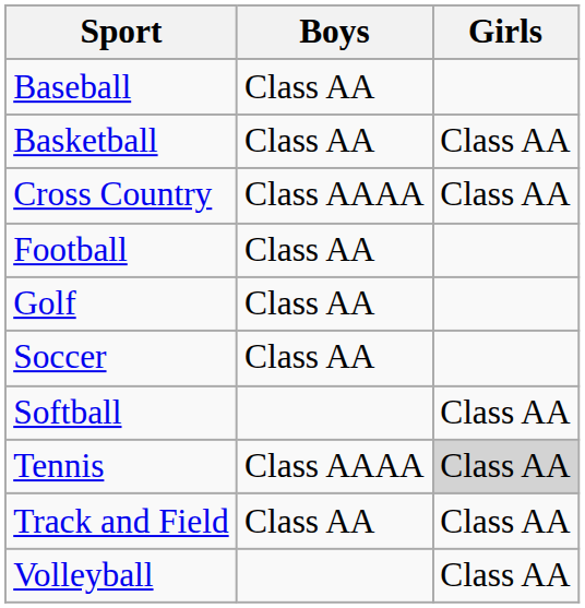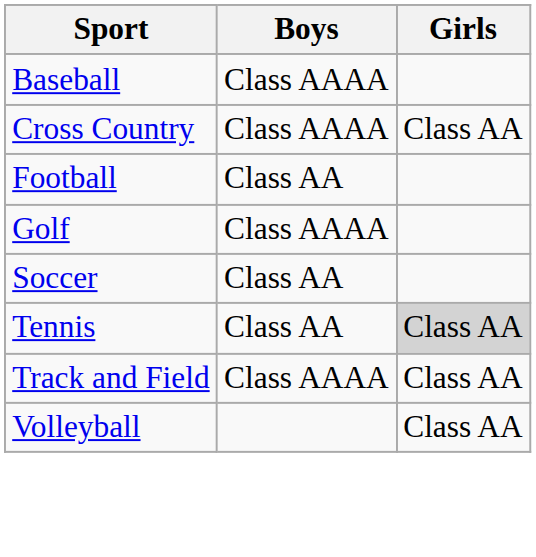 <table class="wikitable">
 <tr>
 <th>Sport</th>
 <th>Boys</th>
 <th>Girls</th>
 </tr>
 <tr>
 <td><a href='#'>Baseball</a></td>
-<td>Class AA</td>
+<td>Class AAAA</td>
 <td></td>
-</tr>
-<tr>
-<td><a href='#'>Basketball</a></td>
-<td>Class AA</td>
-<td>Class AA</td>
 </tr>
 <tr>
 <td><a href='#'>Cross Country</a></td>
 <td>Class AAAA</td>
 <td>Class AA</td>
 </tr>
 <tr>
 <td><a href='#'>Football</a></td>
 <td>Class AA</td>
 <td></td>
 </tr>
 <tr>
 <td><a href='#'>Golf</a></td>
-<td>Class AA</td>
+<td>Class AAAA</td>
 <td></td>
 </tr>
 <tr>
 <td><a href='#'>Soccer</a></td>
 <td>Class AA</td>
 <td></td>
 </tr>
 <tr>
-<td><a href='#'>Softball</a></td>
-<td></td>
+<td><a href='#'>Tennis</a></td>
 <td>Class AA</td>
-</tr>
-<tr>
-<td><a href='#'>Tennis</a></td>
-<td>Class AAAA</td>
 <td style="background: lightgrey;">Class AA</td>
 </tr>
 <tr>
 <td><a href='#'>Track and Field</a></td>
-<td>Class AA</td>
+<td>Class AAAA</td>
 <td>Class AA</td>
 </tr>
 <tr>
 <td><a href='#'>Volleyball</a></td>
 <td></td>
 <td>Class AA</td>
 </tr>
 </table>
